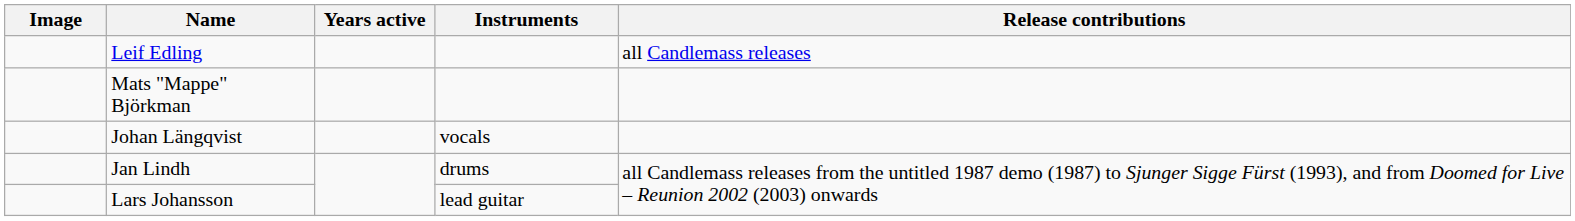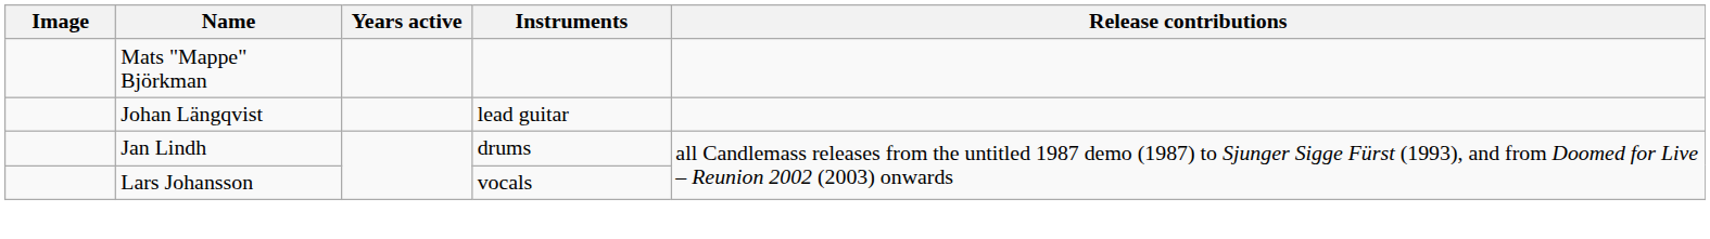 <table class="wikitable" border="1" width=100%>
 <tr>
 <th width="75">Image</th>
 <th width="160">Name</th>
 <th width="90">Years active</th>
 <th width="140">Instruments</th>
 <th>Release contributions</th>
-</tr>
-<tr>
-<td></td>
-<td><a href='#'>Leif Edling</a></td>
-<td></td>
-<td></td>
-<td>all <a href='#'>Candlemass releases</a></td>
 </tr>
 <tr>
 <td></td>
 <td>Mats "Mappe" Björkman</td>
 <td></td>
 <td></td>
 <td></td>
 </tr>
 <tr>
 <td></td>
 <td>Johan Längqvist</td>
 <td></td>
-<td>vocals</td>
+<td>lead guitar</td>
 <td></td>
 </tr>
 <tr>
 <td></td>
 <td>Jan Lindh</td>
 <td rowspan="2"></td>
 <td>drums</td>
 <td rowspan="2">all Candlemass releases from the untitled 1987 demo (1987) to <em>Sjunger Sigge Fürst</em> (1993), and from <em>Doomed for Live – Reunion 2002</em> (2003) onwards</td>
 </tr>
 <tr>
 <td></td>
 <td>Lars Johansson</td>
-<td>lead guitar</td>
+<td>vocals</td>
 </tr>
 </table>
